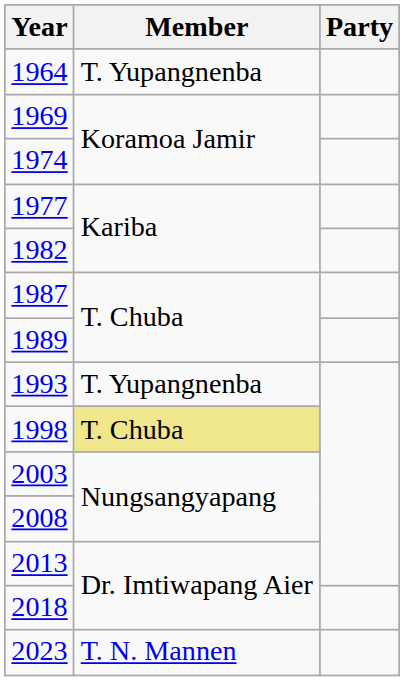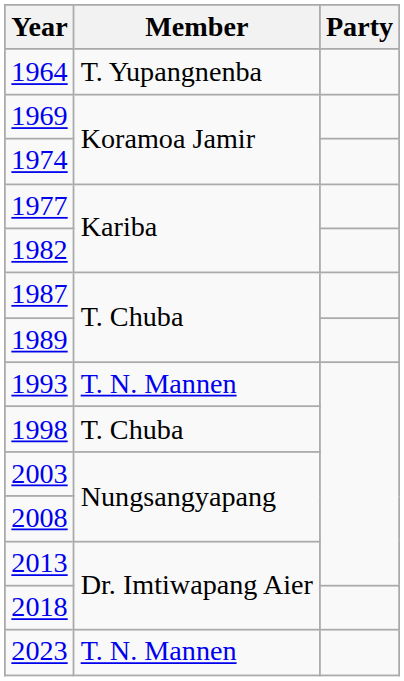 <table class="wikitable sortable">
 <tr>
 <th>Year</th>
 <th>Member</th>
 <th colspan="2">Party</th>
 </tr>
 <tr>
 <td><a href='#'>1964</a></td>
 <td>T. Yupangnenba</td>
 <td></td>
 </tr>
 <tr>
 <td><a href='#'>1969</a></td>
 <td rowspan=2>Koramoa Jamir</td>
 <td></td>
 </tr>
 <tr>
 <td><a href='#'>1974</a></td>
 </tr>
 <tr>
 <td><a href='#'>1977</a></td>
 <td rowspan=2>Kariba</td>
 <td></td>
 </tr>
 <tr>
 <td><a href='#'>1982</a></td>
 <td></td>
 </tr>
 <tr>
 <td><a href='#'>1987</a></td>
 <td rowspan=2>T. Chuba</td>
 <td></td>
 </tr>
 <tr>
 <td><a href='#'>1989</a></td>
 <td></td>
 </tr>
 <tr>
 <td><a href='#'>1993</a></td>
-<td>T. Yupangnenba</td>
+<td><a href='#'>T. N. Mannen</a></td>
 </tr>
 <tr>
 <td><a href='#'>1998</a></td>
-<td style="background: khaki;">T. Chuba</td>
+<td>T. Chuba</td>
 </tr>
 <tr>
 <td><a href='#'>2003</a></td>
 <td rowspan=2>Nungsangyapang</td>
 </tr>
 <tr>
 <td><a href='#'>2008</a></td>
 </tr>
 <tr>
 <td><a href='#'>2013</a></td>
 <td rowspan=2>Dr. Imtiwapang Aier</td>
 </tr>
 <tr>
 <td><a href='#'>2018</a></td>
 <td></td>
 </tr>
 <tr>
 <td><a href='#'>2023</a></td>
 <td><a href='#'>T. N. Mannen</a></td>
 <td></td>
 </tr>
 </table>
